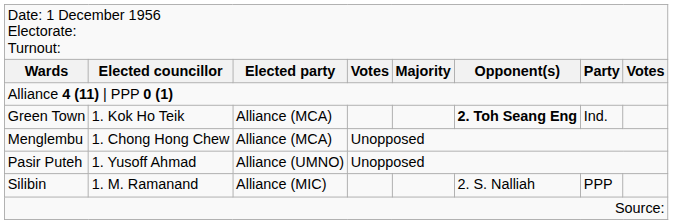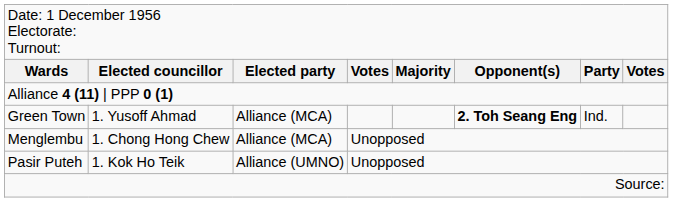 <table class=wikitable>
 <tr>
 <td colspan=8>Date: 1 December 1956<br>Electorate: <br>Turnout:</td>
 </tr>
 <tr>
 <th>Wards</th>
 <th>Elected councillor</th>
 <th>Elected party</th>
 <th>Votes</th>
 <th>Majority</th>
 <th>Opponent(s)</th>
 <th>Party</th>
 <th>Votes</th>
 </tr>
 <tr>
 <td colspan=8>Alliance <strong>4 (11)</strong> | PPP <strong>0 (1)</strong> </td>
 </tr>
 <tr>
 <td>Green Town</td>
-<td>1. Kok Ho Teik</td>
+<td>1. Yusoff Ahmad</td>
 <td>Alliance (MCA)</td>
 <td></td>
 <td></td>
 <td><strong>2. Toh Seang Eng</strong></td>
 <td>Ind.</td>
 <td></td>
 </tr>
 <tr>
 <td>Menglembu</td>
 <td>1. Chong Hong Chew</td>
 <td>Alliance (MCA)</td>
 <td colspan=5>Unopposed</td>
 </tr>
 <tr>
 <td>Pasir Puteh</td>
-<td>1. Yusoff Ahmad</td>
+<td>1. Kok Ho Teik</td>
 <td>Alliance (UMNO)</td>
 <td colspan=5>Unopposed</td>
-</tr>
-<tr>
-<td>Silibin</td>
-<td>1. M. Ramanand</td>
-<td>Alliance (MIC)</td>
-<td></td>
-<td></td>
-<td>2. S. Nalliah</td>
-<td>PPP</td>
-<td></td>
 </tr>
 <tr>
 <td colspan=8 align=right>Source: </td>
 </tr>
 </table>
